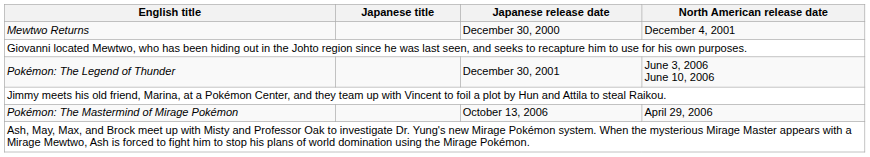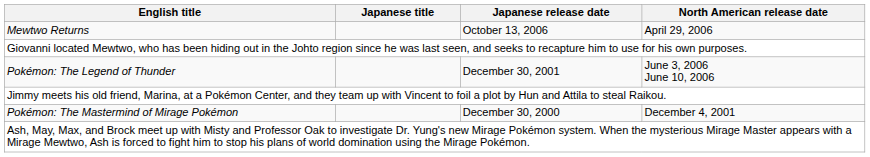 <table class="wikitable">
 <tr>
 <th>English title</th>
 <th>Japanese title</th>
 <th>Japanese release date</th>
 <th>North American release date</th>
 </tr>
 <tr>
 <td><em>Mewtwo Returns</em></td>
 <td></td>
-<td>December 30, 2000</td>
-<td>December 4, 2001</td>
+<td>October 13, 2006</td>
+<td>April 29, 2006</td>
 </tr>
 <tr>
 <td colspan="5" style="background:#FFFFFF;">Giovanni located Mewtwo, who has been hiding out in the Johto region since he was last seen, and seeks to recapture him to use for his own purposes.</td>
 </tr>
 <tr>
 <td><em>Pokémon: The Legend of Thunder</em></td>
 <td></td>
 <td>December 30, 2001</td>
 <td>June 3, 2006 <br> June 10, 2006</td>
 </tr>
 <tr>
 <td colspan="4" style="background:#FFFFFF;">Jimmy meets his old friend, Marina, at a Pokémon Center, and they team up with Vincent to foil a plot by Hun and Attila to steal Raikou.</td>
 </tr>
 <tr>
 <td><em>Pokémon: The Mastermind of Mirage Pokémon</em></td>
 <td></td>
-<td>October 13, 2006</td>
-<td>April 29, 2006</td>
+<td>December 30, 2000</td>
+<td>December 4, 2001</td>
 </tr>
 <tr>
 <td colspan="5" style="background:#FFFFFF;">Ash, May, Max, and Brock meet up with Misty and Professor Oak to investigate Dr. Yung's new Mirage Pokémon system. When the mysterious Mirage Master appears with a Mirage Mewtwo, Ash is forced to fight him to stop his plans of world domination using the Mirage Pokémon.</td>
 </tr>
 </table>
